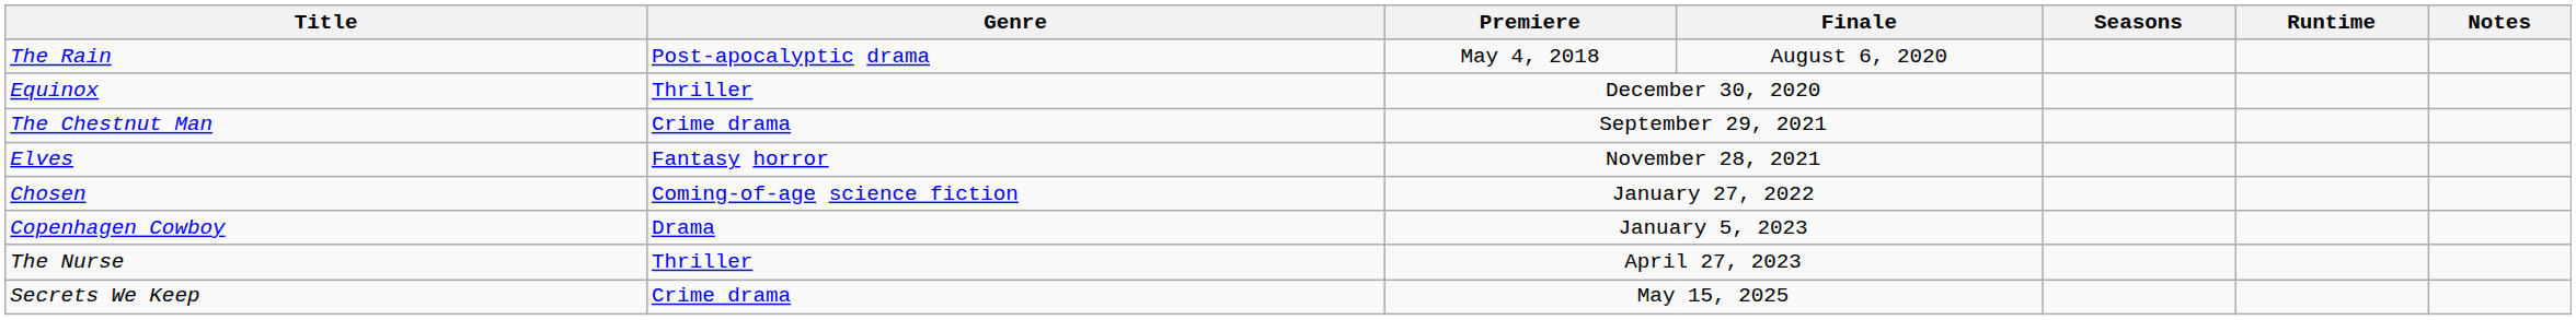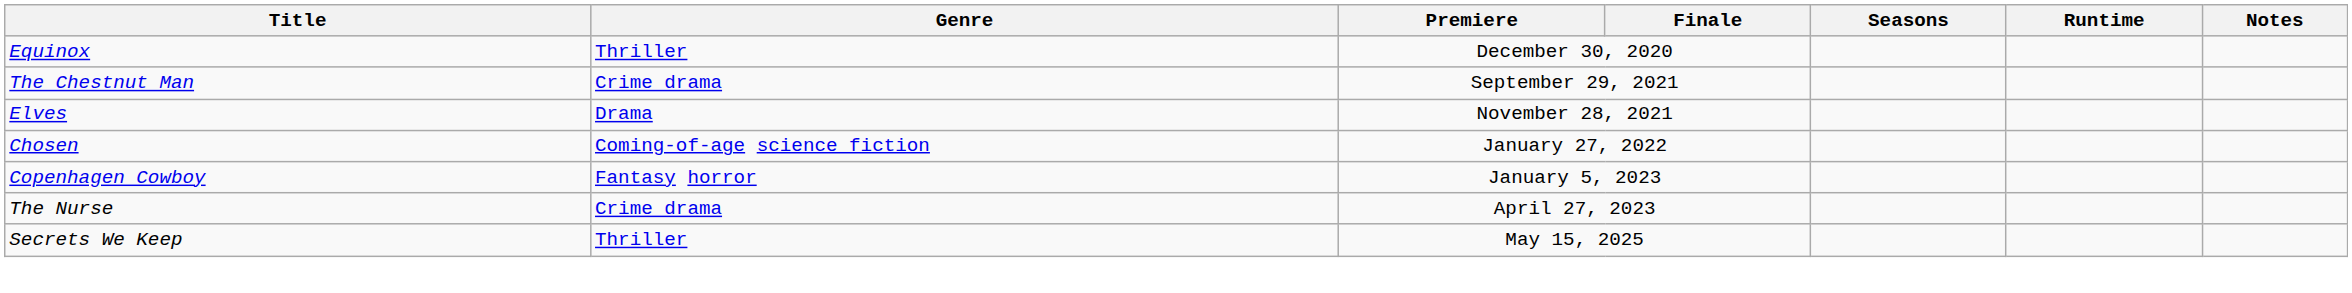 <table class="wikitable sortable" style="width:100%">
 <tr>
 <th scope="col" style="width:25%;">Title</th>
 <th>Genre</th>
 <th>Premiere</th>
 <th>Finale</th>
 <th>Seasons</th>
 <th>Runtime</th>
 <th>Notes</th>
-</tr>
-<tr>
-<td><em><a href='#'>The Rain</a></em></td>
-<td><a href='#'>Post-apocalyptic</a> <a href='#'>drama</a></td>
-<td style="text-align:center">May 4, 2018</td>
-<td style="text-align:center">August 6, 2020</td>
-<td></td>
-<td></td>
-<td></td>
 </tr>
 <tr>
 <td><em><a href='#'>Equinox</a></em></td>
 <td><a href='#'>Thriller</a></td>
 <td colspan="2" style="text-align:center">December 30, 2020</td>
 <td></td>
 <td></td>
 <td></td>
 </tr>
 <tr>
 <td><em><a href='#'>The Chestnut Man</a></em></td>
 <td><a href='#'>Crime drama</a></td>
 <td colspan="2" style="text-align:center">September 29, 2021</td>
 <td></td>
 <td></td>
 <td></td>
 </tr>
 <tr>
 <td><em><a href='#'>Elves</a></em></td>
-<td><a href='#'>Fantasy</a> <a href='#'>horror</a></td>
+<td><a href='#'>Drama</a></td>
 <td colspan="2" style="text-align:center">November 28, 2021</td>
 <td></td>
 <td></td>
 <td></td>
 </tr>
 <tr>
 <td><em><a href='#'>Chosen</a></em></td>
 <td><a href='#'>Coming-of-age</a> <a href='#'>science fiction</a></td>
 <td colspan="2" style="text-align:center">January 27, 2022</td>
 <td></td>
 <td></td>
 <td></td>
 </tr>
 <tr>
 <td><em><a href='#'>Copenhagen Cowboy</a></em></td>
-<td><a href='#'>Drama</a></td>
+<td><a href='#'>Fantasy</a> <a href='#'>horror</a></td>
 <td colspan="2" style="text-align:center">January 5, 2023</td>
 <td></td>
 <td></td>
 <td></td>
 </tr>
 <tr>
 <td><em>The Nurse</em></td>
-<td><a href='#'>Thriller</a></td>
+<td><a href='#'>Crime drama</a></td>
 <td colspan="2" style="text-align:center">April 27, 2023</td>
 <td></td>
 <td></td>
 <td></td>
 </tr>
 <tr>
 <td><em>Secrets We Keep</em></td>
-<td><a href='#'>Crime drama</a></td>
+<td><a href='#'>Thriller</a></td>
 <td colspan="2" style="text-align:center">May 15, 2025</td>
 <td></td>
 <td></td>
 <td></td>
 </tr>
 </table>
